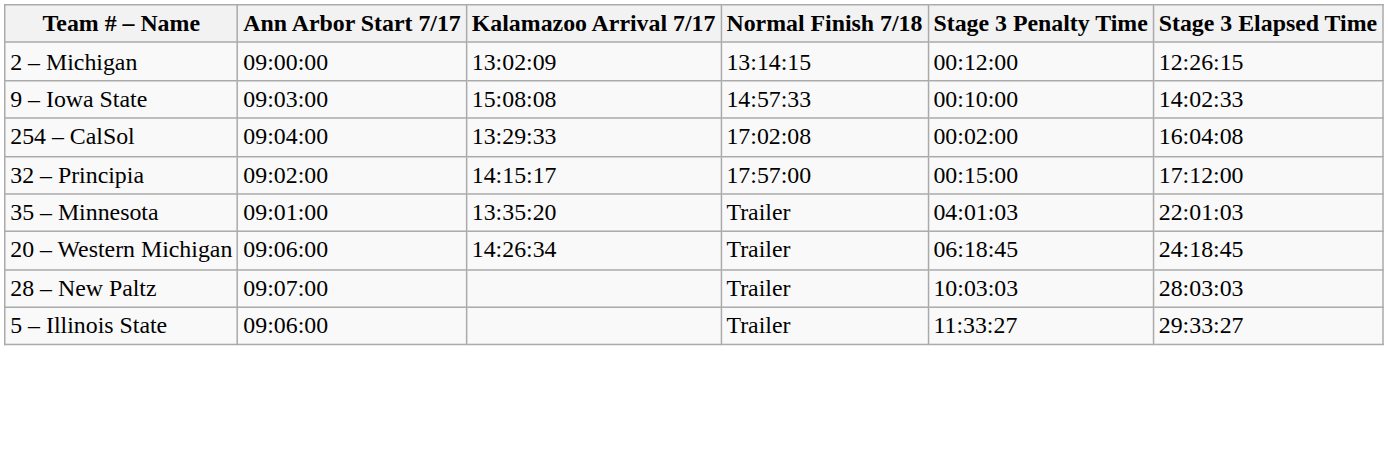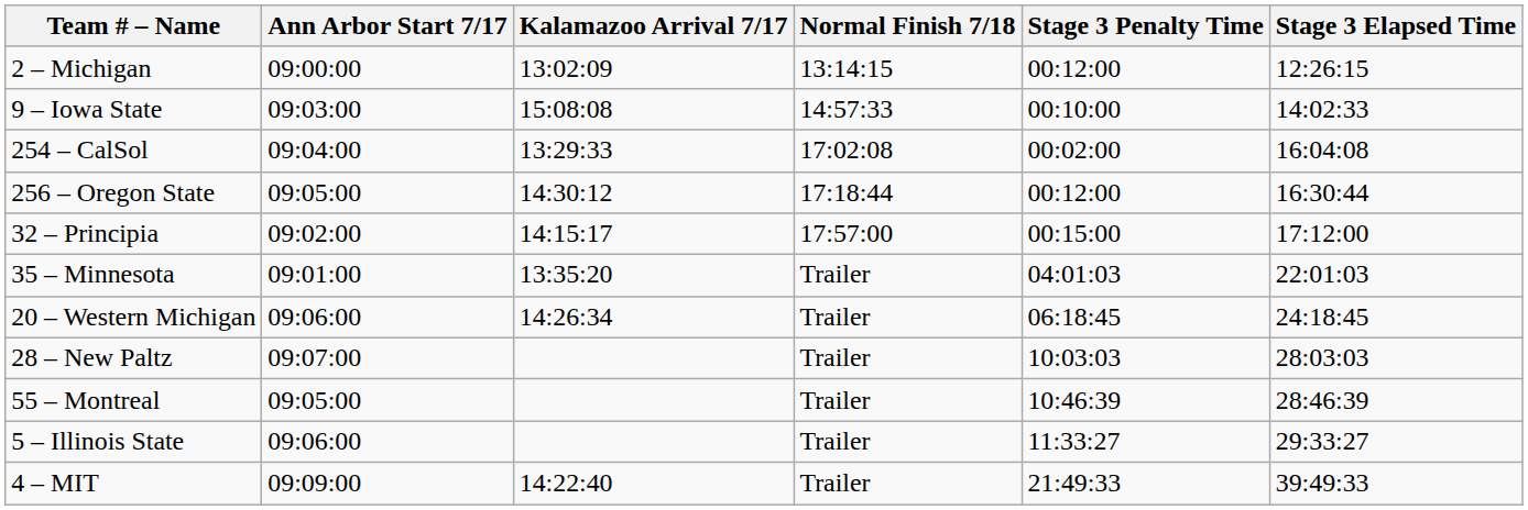 <table class="wikitable">
 <tr>
 <th>Team # – Name</th>
 <th>Ann Arbor Start 7/17</th>
 <th>Kalamazoo Arrival 7/17</th>
 <th>Normal Finish 7/18</th>
 <th>Stage 3 Penalty Time</th>
 <th>Stage 3 Elapsed Time</th>
 </tr>
 <tr>
 <td>2 – Michigan</td>
 <td>09:00:00</td>
 <td>13:02:09</td>
 <td>13:14:15</td>
 <td>00:12:00</td>
 <td>12:26:15</td>
 </tr>
 <tr>
 <td>9 – Iowa State</td>
 <td>09:03:00</td>
 <td>15:08:08</td>
 <td>14:57:33</td>
 <td>00:10:00</td>
 <td>14:02:33</td>
 </tr>
 <tr>
 <td>254 – CalSol</td>
 <td>09:04:00</td>
 <td>13:29:33</td>
 <td>17:02:08</td>
 <td>00:02:00</td>
 <td>16:04:08</td>
 </tr>
 <tr>
+<td>256 – Oregon State</td>
+<td>09:05:00</td>
+<td>14:30:12</td>
+<td>17:18:44</td>
+<td>00:12:00</td>
+<td>16:30:44</td>
+</tr>
+<tr>
 <td>32 – Principia</td>
 <td>09:02:00</td>
 <td>14:15:17</td>
 <td>17:57:00</td>
 <td>00:15:00</td>
 <td>17:12:00</td>
 </tr>
 <tr>
 <td>35 – Minnesota</td>
 <td>09:01:00</td>
 <td>13:35:20</td>
 <td>Trailer</td>
 <td>04:01:03</td>
 <td>22:01:03</td>
 </tr>
 <tr>
 <td>20 – Western Michigan</td>
 <td>09:06:00</td>
 <td>14:26:34</td>
 <td>Trailer</td>
 <td>06:18:45</td>
 <td>24:18:45</td>
 </tr>
 <tr>
 <td>28 – New Paltz</td>
 <td>09:07:00</td>
 <td></td>
 <td>Trailer</td>
 <td>10:03:03</td>
 <td>28:03:03</td>
 </tr>
 <tr>
+<td>55 – Montreal</td>
+<td>09:05:00</td>
+<td></td>
+<td>Trailer</td>
+<td>10:46:39</td>
+<td>28:46:39</td>
+</tr>
+<tr>
 <td>5 – Illinois State</td>
 <td>09:06:00</td>
 <td></td>
 <td>Trailer</td>
 <td>11:33:27</td>
 <td>29:33:27</td>
 </tr>
+<tr>
+<td>4 – MIT</td>
+<td>09:09:00</td>
+<td>14:22:40</td>
+<td>Trailer</td>
+<td>21:49:33</td>
+<td>39:49:33</td>
+</tr>
 </table>
